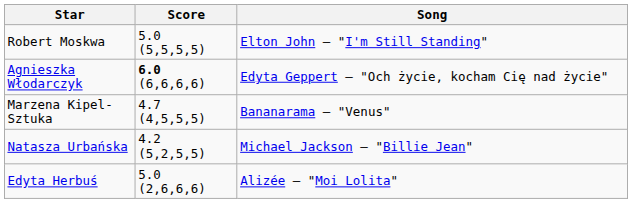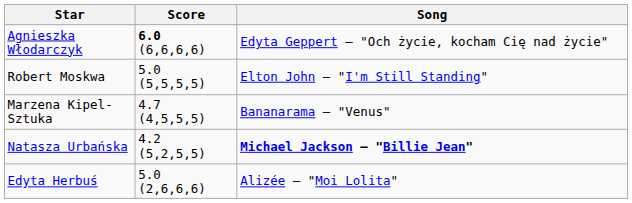 <table class="wikitable">
 <tr>
 <th style="width:130px;">Star</th>
 <th style="width:100px;">Score</th>
 <th style="width:400px;">Song</th>
 </tr>
 <tr>
+<td><a href='#'>Agnieszka Włodarczyk</a></td>
+<td><strong>6.0</strong> (6,6,6,6)</td>
+<td><a href='#'>Edyta Geppert</a> – "Och życie, kocham Cię nad życie"</td>
+</tr>
+<tr>
 <td>Robert Moskwa</td>
 <td>5.0 (5,5,5,5)</td>
 <td><a href='#'>Elton John</a> – "<a href='#'>I'm Still Standing</a>"</td>
-</tr>
-<tr>
-<td><a href='#'>Agnieszka Włodarczyk</a></td>
-<td><strong>6.0</strong> (6,6,6,6)</td>
-<td><a href='#'>Edyta Geppert</a> – "Och życie, kocham Cię nad życie"</td>
 </tr>
 <tr>
 <td>Marzena Kipel-Sztuka</td>
 <td>4.7 (4,5,5,5)</td>
 <td><a href='#'>Bananarama</a> – "Venus"</td>
 </tr>
 <tr>
 <td><a href='#'>Natasza Urbańska</a></td>
 <td>4.2 (5,2,5,5)</td>
-<td><a href='#'>Michael Jackson</a> – "<a href='#'>Billie Jean</a>"</td>
+<td><strong><a href='#'>Michael Jackson</a> – "<a href='#'>Billie Jean</a>"</strong></td>
 </tr>
 <tr>
 <td><a href='#'>Edyta Herbuś</a></td>
 <td>5.0 (2,6,6,6)</td>
 <td><a href='#'>Alizée</a> – "<a href='#'>Moi Lolita</a>"</td>
 </tr>
 </table>
